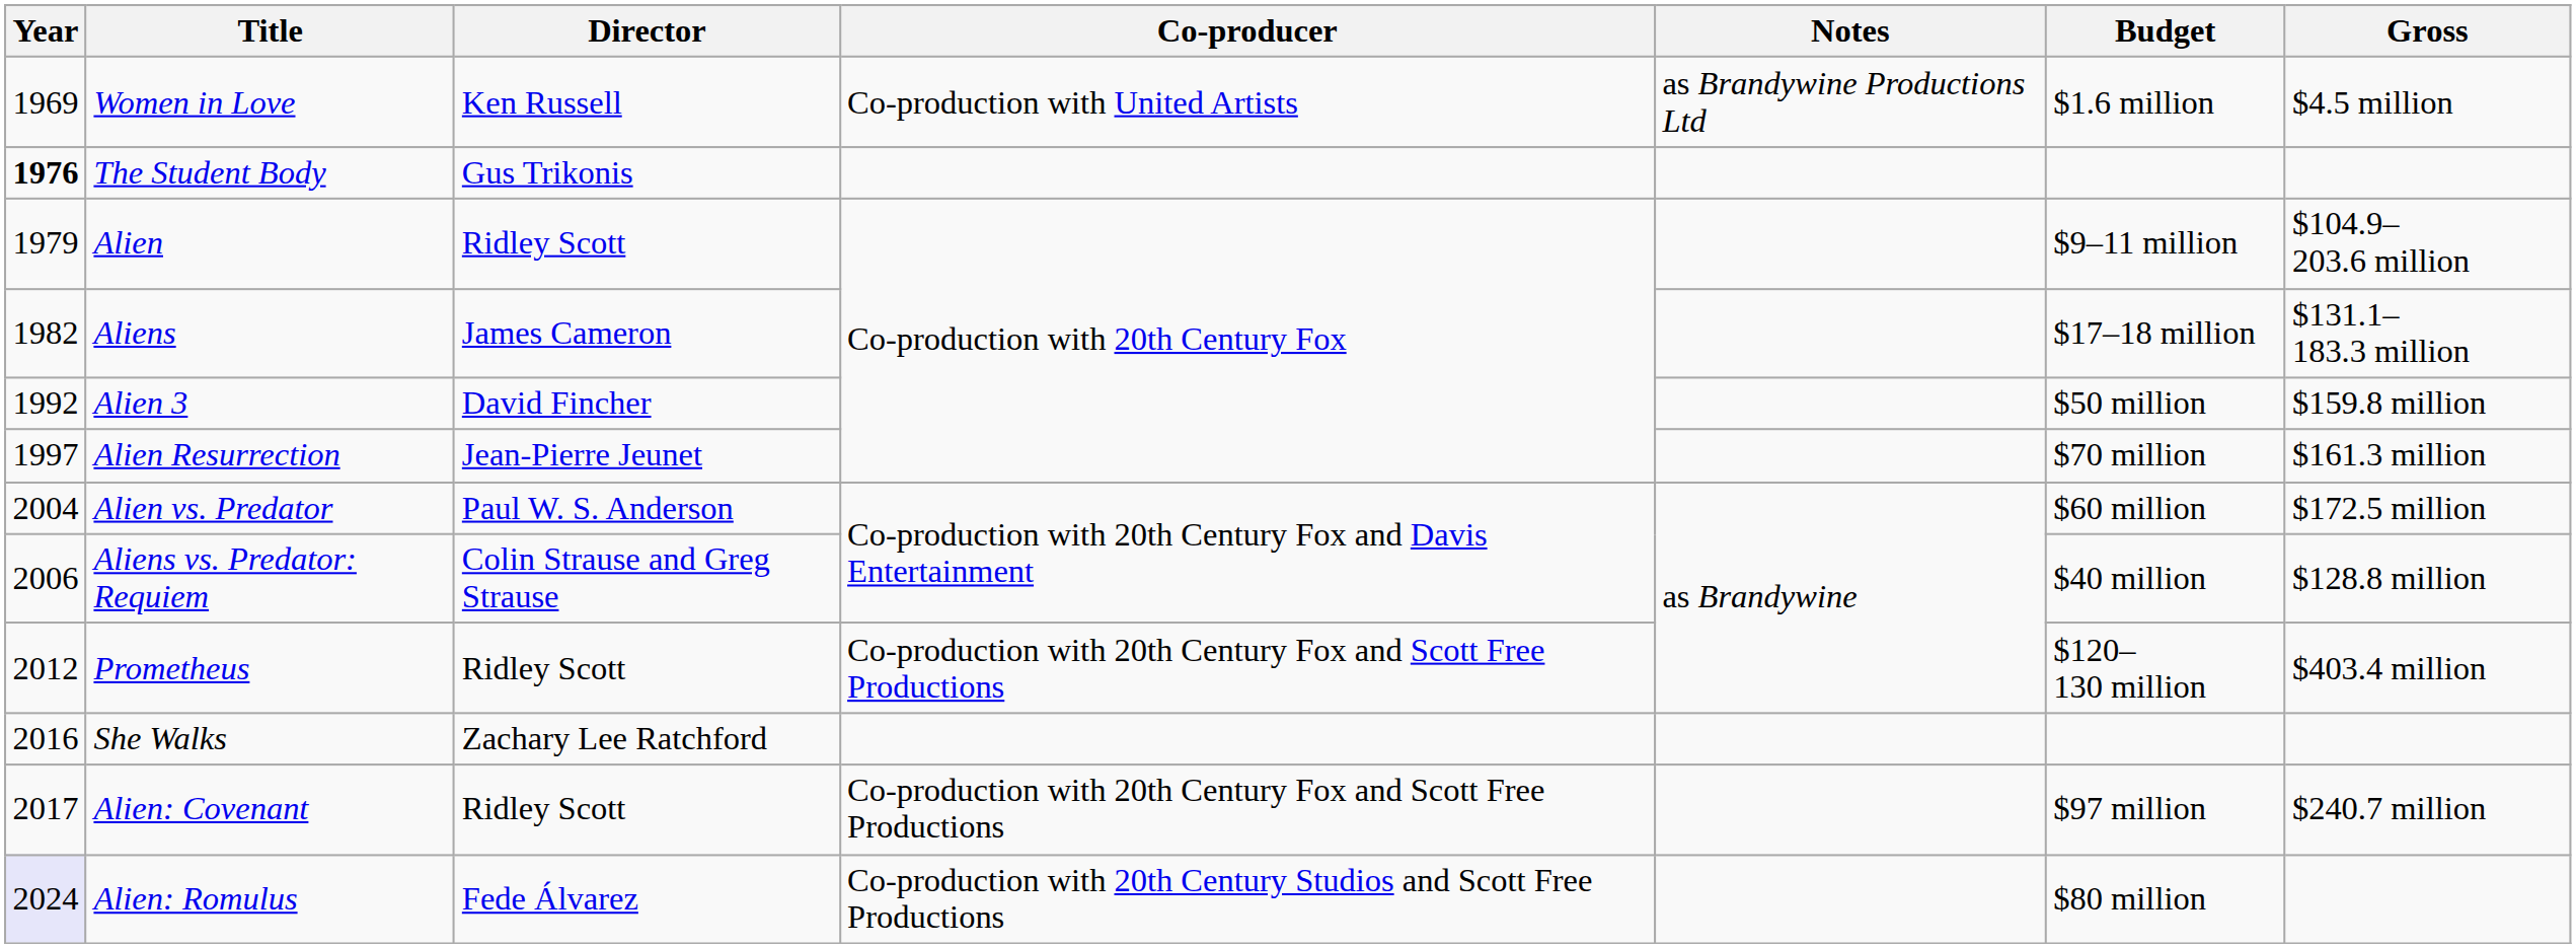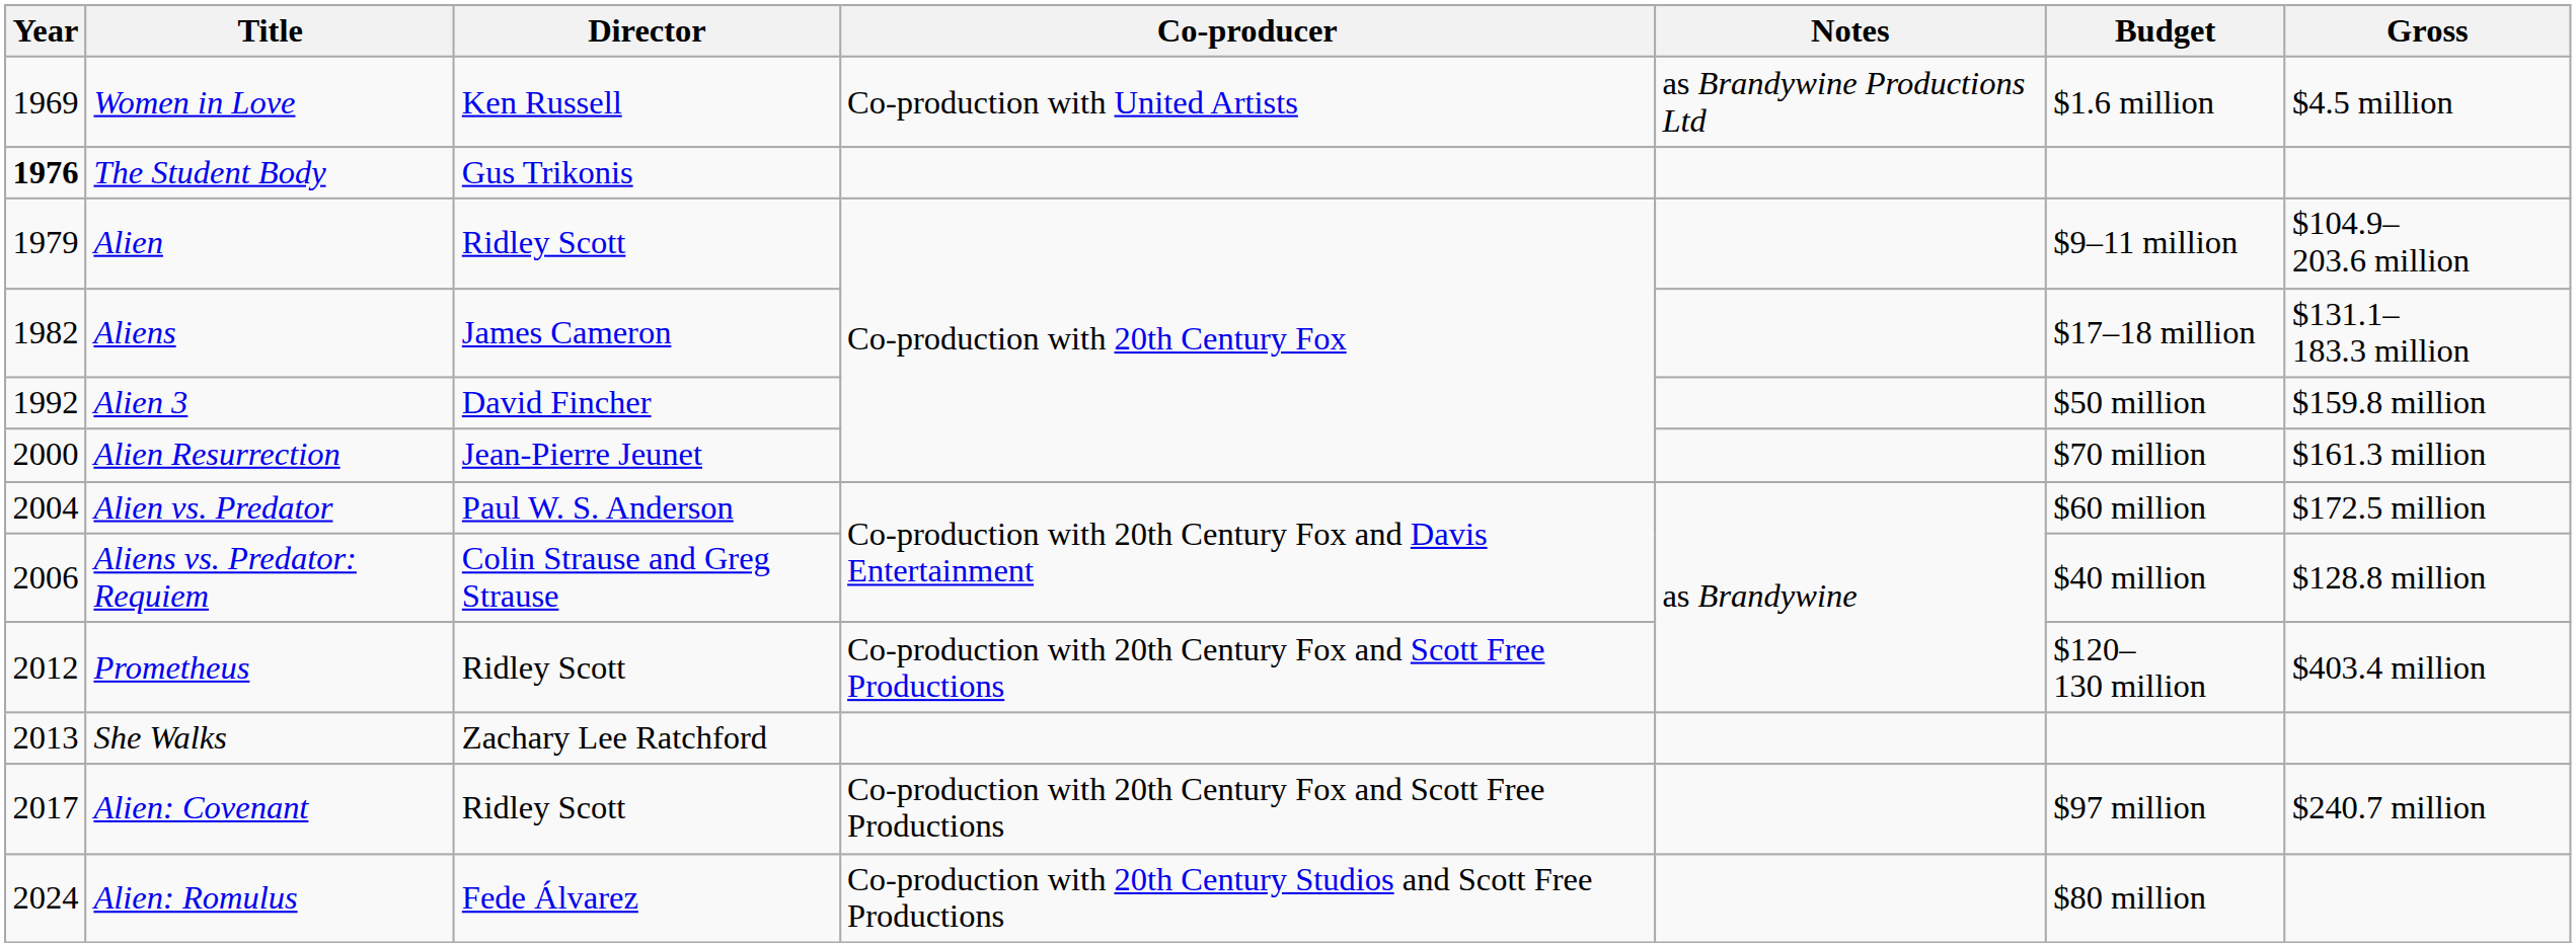 <table class="wikitable sortable">
 <tr>
 <th>Year</th>
 <th>Title</th>
 <th>Director</th>
 <th>Co-producer</th>
 <th>Notes</th>
 <th>Budget</th>
 <th>Gross</th>
 </tr>
 <tr>
 <td style="text-align:center;">1969</td>
 <td><em><a href='#'>Women in Love</a></em></td>
 <td><a href='#'>Ken Russell</a></td>
 <td>Co-production with <a href='#'>United Artists</a></td>
 <td>as <em>Brandywine Productions Ltd</em></td>
 <td>$1.6 million</td>
 <td>$4.5 million</td>
 </tr>
 <tr>
 <td style="text-align:center;"><strong>1976</strong></td>
 <td><em><a href='#'>The Student Body</a></em></td>
 <td><a href='#'>Gus Trikonis</a></td>
 <td></td>
 <td></td>
 <td></td>
 <td></td>
 </tr>
 <tr>
 <td style="text-align:center;">1979</td>
 <td><em><a href='#'>Alien</a></em></td>
 <td><a href='#'>Ridley Scott</a></td>
 <td rowspan="4">Co-production with <a href='#'>20th Century Fox</a></td>
 <td></td>
 <td>$9–11 million</td>
 <td>$104.9–203.6 million</td>
 </tr>
 <tr>
 <td style="text-align:center;">1982</td>
 <td><em><a href='#'>Aliens</a></em></td>
 <td><a href='#'>James Cameron</a></td>
 <td></td>
 <td>$17–18 million</td>
 <td>$131.1–183.3 million</td>
 </tr>
 <tr>
 <td style="text-align:center;">1992</td>
 <td><em><a href='#'>Alien 3</a></em></td>
 <td><a href='#'>David Fincher</a></td>
 <td></td>
 <td>$50 million</td>
 <td>$159.8 million</td>
 </tr>
 <tr>
-<td style="text-align:center;">1997</td>
+<td style="text-align:center;">2000</td>
 <td><em><a href='#'>Alien Resurrection</a></em></td>
 <td><a href='#'>Jean-Pierre Jeunet</a></td>
 <td></td>
 <td>$70 million</td>
 <td>$161.3 million</td>
 </tr>
 <tr>
 <td style="text-align:center;">2004</td>
 <td><em><a href='#'>Alien vs. Predator</a></em></td>
 <td><a href='#'>Paul W. S. Anderson</a></td>
 <td rowspan="2">Co-production with 20th Century Fox and <a href='#'>Davis Entertainment</a></td>
 <td rowspan="3">as <em>Brandywine</em></td>
 <td>$60 million</td>
 <td>$172.5 million</td>
 </tr>
 <tr>
 <td style="text-align:center;">2006</td>
 <td><em><a href='#'>Aliens vs. Predator: Requiem</a></em></td>
 <td><a href='#'>Colin Strause and Greg Strause</a></td>
 <td>$40 million</td>
 <td>$128.8 million</td>
 </tr>
 <tr>
 <td style="text-align:center;">2012</td>
 <td><em><a href='#'>Prometheus</a></em></td>
 <td>Ridley Scott</td>
 <td>Co-production with 20th Century Fox and <a href='#'>Scott Free Productions</a></td>
 <td>$120–130 million</td>
 <td>$403.4 million</td>
 </tr>
 <tr>
-<td style="text-align:center;">2016</td>
+<td style="text-align:center;">2013</td>
 <td><em>She Walks</em></td>
 <td>Zachary Lee Ratchford</td>
 <td></td>
 <td></td>
 <td></td>
 <td></td>
 </tr>
 <tr>
 <td style="text-align:center;">2017</td>
 <td><em><a href='#'>Alien: Covenant</a></em></td>
 <td>Ridley Scott</td>
 <td>Co-production with 20th Century Fox and Scott Free Productions</td>
 <td></td>
 <td>$97 million</td>
 <td>$240.7 million</td>
 </tr>
 <tr>
-<td style="background: lavender; text-align:center;">2024</td>
+<td style="text-align:center;">2024</td>
 <td><em><a href='#'>Alien: Romulus</a></em></td>
 <td><a href='#'>Fede Álvarez</a></td>
 <td>Co-production with <a href='#'>20th Century Studios</a> and Scott Free Productions</td>
 <td></td>
 <td>$80 million</td>
 <td></td>
 </tr>
 <tr>
 </tr>
 </table>
